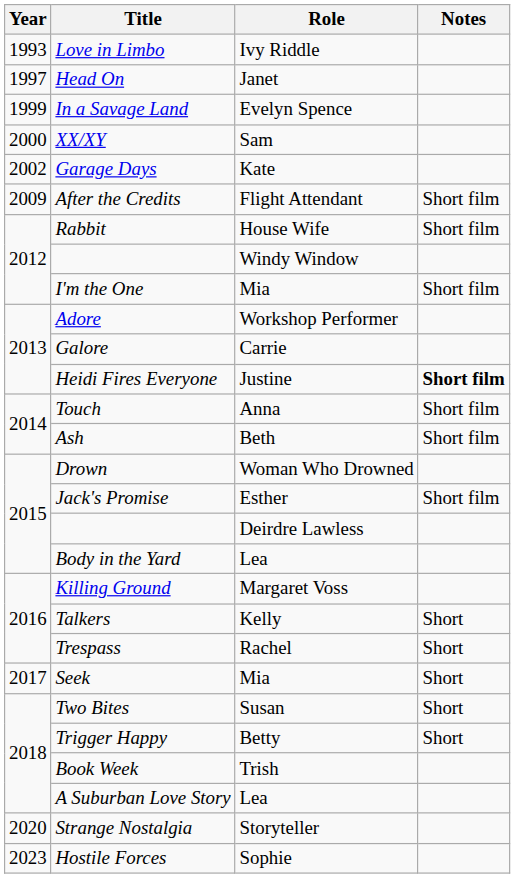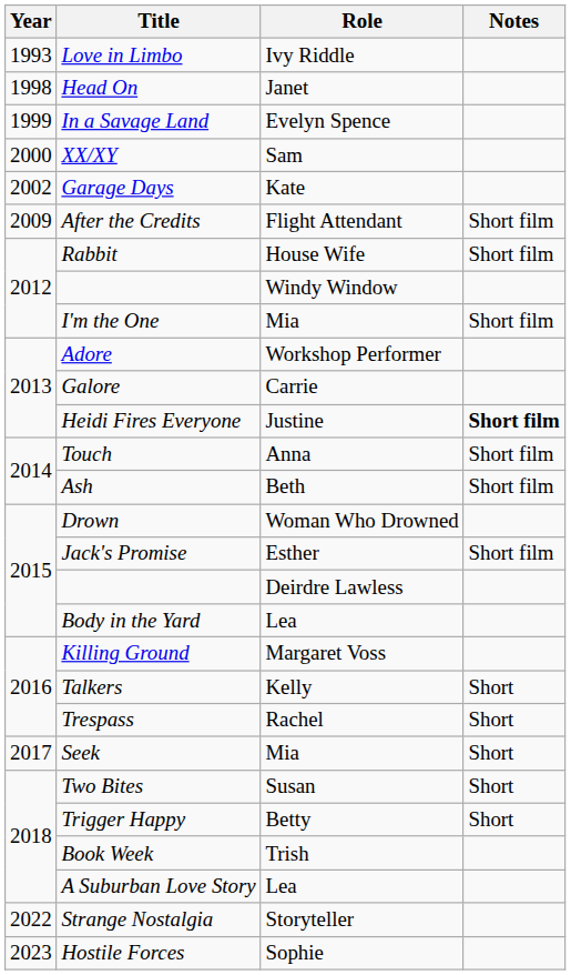 <table class="wikitable sortable">
 <tr>
 <th>Year</th>
 <th>Title</th>
 <th>Role</th>
 <th class="unsortable">Notes</th>
 </tr>
 <tr>
 <td>1993</td>
 <td><em><a href='#'>Love in Limbo</a></em></td>
 <td>Ivy Riddle</td>
 <td></td>
 </tr>
 <tr>
-<td>1997</td>
+<td>1998</td>
 <td><em><a href='#'>Head On</a></em></td>
 <td>Janet</td>
 <td></td>
 </tr>
 <tr>
 <td>1999</td>
 <td><em><a href='#'>In a Savage Land</a></em></td>
 <td>Evelyn Spence</td>
 <td></td>
 </tr>
 <tr>
 <td>2000</td>
 <td><em><a href='#'>XX/XY</a></em></td>
 <td>Sam</td>
 <td></td>
 </tr>
 <tr>
 <td>2002</td>
 <td><em><a href='#'>Garage Days</a></em></td>
 <td>Kate</td>
 <td></td>
 </tr>
 <tr>
 <td>2009</td>
 <td><em>After the Credits</em></td>
 <td>Flight Attendant</td>
 <td>Short film</td>
 </tr>
 <tr>
 <td rowspan="3">2012</td>
 <td><em>Rabbit</em></td>
 <td>House Wife</td>
 <td>Short film</td>
 </tr>
 <tr>
 <td><em></em></td>
 <td>Windy Window</td>
 <td></td>
 </tr>
 <tr>
 <td><em>I'm the One</em></td>
 <td>Mia</td>
 <td>Short film</td>
 </tr>
 <tr>
 <td rowspan="3">2013</td>
 <td><em><a href='#'>Adore</a></em></td>
 <td>Workshop Performer</td>
 <td></td>
 </tr>
 <tr>
 <td><em>Galore</em></td>
 <td>Carrie</td>
 <td></td>
 </tr>
 <tr>
 <td><em>Heidi Fires Everyone</em></td>
 <td>Justine</td>
 <td><strong>Short film</strong></td>
 </tr>
 <tr>
 <td rowspan="2">2014</td>
 <td><em>Touch</em></td>
 <td>Anna</td>
 <td>Short film</td>
 </tr>
 <tr>
 <td><em>Ash</em></td>
 <td>Beth</td>
 <td>Short film</td>
 </tr>
 <tr>
 <td rowspan="4">2015</td>
 <td><em>Drown</em></td>
 <td>Woman Who Drowned</td>
 <td></td>
 </tr>
 <tr>
 <td><em>Jack's Promise</em></td>
 <td>Esther</td>
 <td>Short film</td>
 </tr>
 <tr>
 <td><em></em></td>
 <td>Deirdre Lawless</td>
 <td></td>
 </tr>
 <tr>
 <td><em>Body in the Yard</em></td>
 <td>Lea</td>
 <td></td>
 </tr>
 <tr>
 <td rowspan="3">2016</td>
 <td><em><a href='#'>Killing Ground</a></em></td>
 <td>Margaret Voss</td>
 <td></td>
 </tr>
 <tr>
 <td><em>Talkers</em></td>
 <td>Kelly</td>
 <td>Short</td>
 </tr>
 <tr>
 <td><em>Trespass</em></td>
 <td>Rachel</td>
 <td>Short</td>
 </tr>
 <tr>
 <td>2017</td>
 <td><em>Seek</em></td>
 <td>Mia</td>
 <td>Short</td>
 </tr>
 <tr>
 <td rowspan="4">2018</td>
 <td><em>Two Bites</em></td>
 <td>Susan</td>
 <td>Short</td>
 </tr>
 <tr>
 <td><em>Trigger Happy</em></td>
 <td>Betty</td>
 <td>Short</td>
 </tr>
 <tr>
 <td><em>Book Week</em></td>
 <td>Trish</td>
 <td></td>
 </tr>
 <tr>
 <td><em>A Suburban Love Story</em></td>
 <td>Lea</td>
 <td></td>
 </tr>
 <tr>
-<td>2020</td>
+<td>2022</td>
 <td><em>Strange Nostalgia</em></td>
 <td>Storyteller</td>
 <td></td>
 </tr>
 <tr>
 <td>2023</td>
 <td><em>Hostile Forces</em></td>
 <td>Sophie</td>
 <td></td>
 </tr>
 </table>
